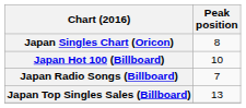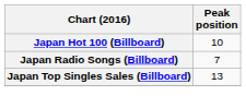 <table class="wikitable plainrowheaders">
 <tr>
 <th>Chart (2016)</th>
 <th>Peak<br>position</th>
-</tr>
-<tr>
-<th scope="row">Japan <a href='#'>Singles Chart</a> (<a href='#'>Oricon</a>)</th>
-<td style="text-align:center;">8</td>
 </tr>
 <tr>
 <th scope="row"><a href='#'>Japan Hot 100</a> (<a href='#'>Billboard</a>)</th>
 <td style="text-align:center;">10</td>
 </tr>
 <tr>
 <th scope="row">Japan Radio Songs (<a href='#'>Billboard</a>)</th>
 <td style="text-align:center;">7</td>
 </tr>
 <tr>
 <th scope="row">Japan Top Singles Sales (<a href='#'>Billboard</a>)</th>
 <td style="text-align:center;">13</td>
 </tr>
 <tr>
 </tr>
 </table>
